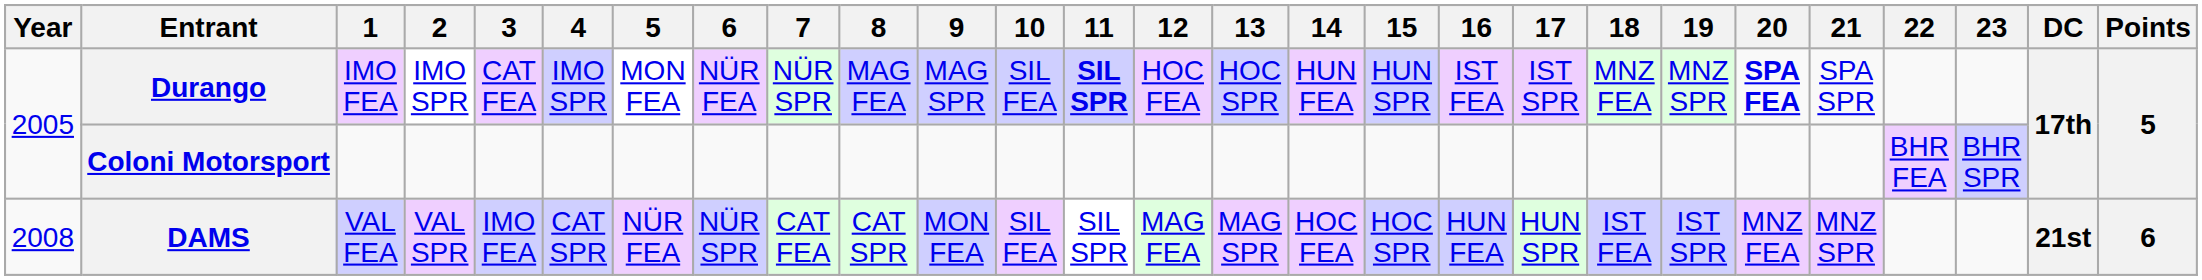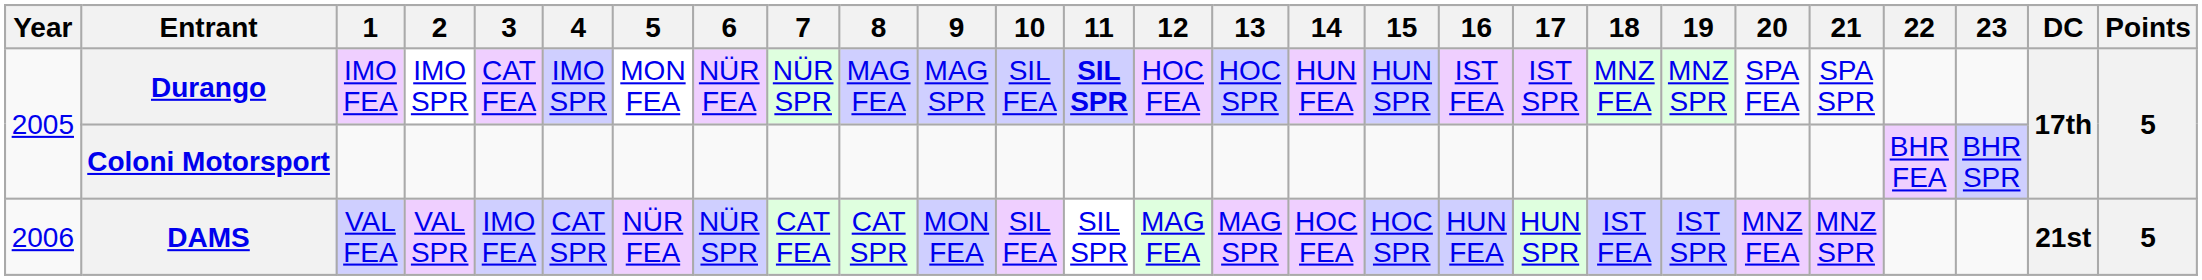 <table class="wikitable" style="text-align:center; font-size:85%">
 <tr>
 <th>Year</th>
 <th>Entrant</th>
 <th>1</th>
 <th>2</th>
 <th>3</th>
 <th>4</th>
 <th>5</th>
 <th>6</th>
 <th>7</th>
 <th>8</th>
 <th>9</th>
 <th>10</th>
 <th>11</th>
 <th>12</th>
 <th>13</th>
 <th>14</th>
 <th>15</th>
 <th>16</th>
 <th>17</th>
 <th>18</th>
 <th>19</th>
 <th>20</th>
 <th>21</th>
 <th>22</th>
 <th>23</th>
 <th>DC</th>
 <th>Points</th>
 </tr>
 <tr>
 <td rowspan=2><a href='#'>2005</a></td>
 <th nowrap><a href='#'>Durango</a></th>
 <td style="background:#EFCFFF;"><a href='#'>IMO<br>FEA</a><br></td>
 <td style="background:#FFFFFF;"><a href='#'>IMO<br>SPR</a><br></td>
 <td style="background:#EFCFFF;"><a href='#'>CAT<br>FEA</a><br></td>
 <td style="background:#CFCFFF;"><a href='#'>IMO<br>SPR</a><br></td>
 <td style="background:#FFFFFF;"><a href='#'>MON<br>FEA</a><br></td>
 <td style="background:#EFCFFF;"><a href='#'>NÜR<br>FEA</a><br></td>
 <td style="background:#DFFFDF;"><a href='#'>NÜR<br>SPR</a><br></td>
 <td style="background:#CFCFFF;"><a href='#'>MAG<br>FEA</a><br></td>
 <td style="background:#CFCFFF;"><a href='#'>MAG<br>SPR</a><br></td>
 <td style="background:#CFCFFF;"><a href='#'>SIL<br>FEA</a><br></td>
 <td style="background:#CFCFFF;"><strong><a href='#'>SIL<br>SPR</a><br></strong></td>
 <td style="background:#EFCFFF;"><a href='#'>HOC<br>FEA</a><br></td>
 <td style="background:#CFCFFF;"><a href='#'>HOC<br>SPR</a><br></td>
 <td style="background:#EFCFFF;"><a href='#'>HUN<br>FEA</a><br></td>
 <td style="background:#CFCFFF;"><a href='#'>HUN<br>SPR</a><br></td>
 <td style="background:#EFCFFF;"><a href='#'>IST<br>FEA</a><br></td>
 <td style="background:#EFCFFF;"><a href='#'>IST<br>SPR</a><br></td>
 <td style="background:#DFFFDF;"><a href='#'>MNZ<br>FEA</a><br></td>
 <td style="background:#DFFFDF;"><a href='#'>MNZ<br>SPR</a><br></td>
-<td><strong><a href='#'>SPA<br>FEA</a></strong></td>
+<td><a href='#'>SPA<br>FEA</a></td>
 <td><a href='#'>SPA<br>SPR</a></td>
 <td></td>
 <td></td>
 <th rowspan=2>17th</th>
 <th rowspan=2>5</th>
 </tr>
 <tr>
 <th nowrap><a href='#'>Coloni Motorsport</a></th>
 <td></td>
 <td></td>
 <td></td>
 <td></td>
 <td></td>
 <td></td>
 <td></td>
 <td></td>
 <td></td>
 <td></td>
 <td></td>
 <td></td>
 <td></td>
 <td></td>
 <td></td>
 <td></td>
 <td></td>
 <td></td>
 <td></td>
 <td></td>
 <td></td>
 <td style="background:#EFCFFF;"><a href='#'>BHR<br>FEA</a><br></td>
 <td style="background:#CFCFFF;"><a href='#'>BHR<br>SPR</a><br></td>
 </tr>
 <tr>
-<td><a href='#'>2008</a></td>
+<td><a href='#'>2006</a></td>
 <th nowrap><a href='#'>DAMS</a></th>
 <td style="background:#CFCFFF;"><a href='#'>VAL<br>FEA</a><br></td>
 <td style="background:#EFCFFF;"><a href='#'>VAL<br>SPR</a><br></td>
 <td style="background:#CFCFFF;"><a href='#'>IMO<br>FEA</a><br></td>
 <td style="background:#CFCFFF;"><a href='#'>CAT<br>SPR</a><br></td>
 <td style="background:#EFCFFF;"><a href='#'>NÜR<br>FEA</a><br></td>
 <td style="background:#CFCFFF;"><a href='#'>NÜR<br>SPR</a><br></td>
 <td style="background:#DFFFDF;"><a href='#'>CAT<br>FEA</a><br></td>
 <td style="background:#DFFFDF;"><a href='#'>CAT<br>SPR</a><br></td>
 <td style="background:#CFCFFF;"><a href='#'>MON<br>FEA</a><br></td>
 <td style="background:#EFCFFF;"><a href='#'>SIL<br>FEA</a><br></td>
 <td style="background:#FFFFFF;"><a href='#'>SIL<br>SPR</a><br></td>
 <td style="background:#DFFFDF;"><a href='#'>MAG<br>FEA</a><br></td>
 <td style="background:#EFCFFF;"><a href='#'>MAG<br>SPR</a><br></td>
 <td style="background:#EFCFFF;"><a href='#'>HOC<br>FEA</a><br></td>
 <td style="background:#CFCFFF;"><a href='#'>HOC<br>SPR</a><br></td>
 <td style="background:#CFCFFF;"><a href='#'>HUN<br>FEA</a><br></td>
 <td style="background:#DFFFDF;"><a href='#'>HUN<br>SPR</a><br></td>
 <td style="background:#CFCFFF;"><a href='#'>IST<br>FEA</a><br></td>
 <td style="background:#CFCFFF;"><a href='#'>IST<br>SPR</a><br></td>
 <td style="background:#EFCFFF;"><a href='#'>MNZ<br>FEA</a><br></td>
 <td style="background:#EFCFFF;"><a href='#'>MNZ<br>SPR</a><br></td>
 <td></td>
 <td></td>
 <th>21st</th>
-<th>6</th>
+<th>5</th>
 </tr>
 </table>
